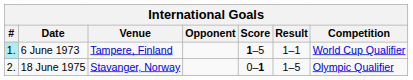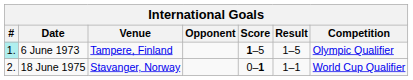 <table class="wikitable" style="font-size:90%;">
 <tr>
 <th colspan=7 width=250><big>International Goals</big></th>
 </tr>
 <tr>
 <th>#</th>
 <th>Date</th>
 <th>Venue</th>
 <th>Opponent</th>
 <th>Score</th>
 <th>Result</th>
 <th>Competition</th>
 </tr>
 <tr>
 <td style="background: paleturquoise;">1.</td>
 <td>6 June 1973</td>
 <td><a href='#'>Tampere, Finland</a></td>
 <td></td>
 <td align=center><strong>1</strong>–5</td>
-<td align=center>1–1</td>
-<td><a href='#'>World Cup Qualifier</a></td>
+<td align=center>1–5</td>
+<td><a href='#'>Olympic Qualifier</a></td>
 </tr>
 <tr>
 <td>2.</td>
 <td>18 June 1975</td>
 <td><a href='#'>Stavanger, Norway</a></td>
 <td></td>
 <td align=center>0–<strong>1</strong></td>
-<td align=center>1–5</td>
-<td><a href='#'>Olympic Qualifier</a></td>
+<td align=center>1–1</td>
+<td><a href='#'>World Cup Qualifier</a></td>
 </tr>
 </table>
